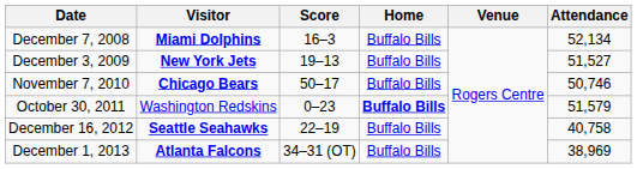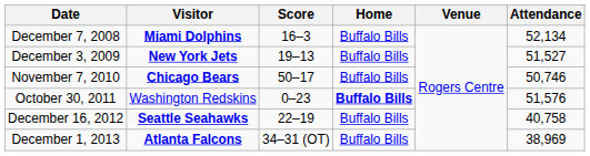 <table class="wikitable">
 <tr>
 <th>Date</th>
 <th>Visitor</th>
 <th>Score</th>
 <th>Home</th>
 <th>Venue</th>
 <th>Attendance</th>
 </tr>
 <tr align="center">
 <td>December 7, 2008</td>
 <td><strong><a href='#'>Miami Dolphins</a></strong></td>
 <td>16–3</td>
 <td><a href='#'>Buffalo Bills</a></td>
 <td rowspan="6"><a href='#'>Rogers Centre</a></td>
 <td>52,134</td>
 </tr>
 <tr align="center">
 <td>December 3, 2009</td>
 <td><strong><a href='#'>New York Jets</a></strong></td>
 <td>19–13</td>
 <td><a href='#'>Buffalo Bills</a></td>
 <td>51,527</td>
 </tr>
 <tr align="center">
 <td>November 7, 2010</td>
 <td><strong><a href='#'>Chicago Bears</a></strong></td>
 <td>50–17</td>
 <td><a href='#'>Buffalo Bills</a></td>
 <td>50,746</td>
 </tr>
 <tr align="center">
 <td>October 30, 2011</td>
 <td><a href='#'>Washington Redskins</a></td>
 <td>0–23</td>
 <td><strong><a href='#'>Buffalo Bills</a></strong></td>
-<td>51,579</td>
+<td>51,576</td>
 </tr>
 <tr align="center">
 <td>December 16, 2012</td>
 <td><strong><a href='#'>Seattle Seahawks</a></strong></td>
 <td>22–19</td>
 <td><a href='#'>Buffalo Bills</a></td>
 <td>40,758</td>
 </tr>
 <tr align="center">
 <td>December 1, 2013</td>
 <td><strong><a href='#'>Atlanta Falcons</a></strong></td>
 <td>34–31 (OT)</td>
 <td><a href='#'>Buffalo Bills</a></td>
 <td>38,969</td>
 </tr>
 </table>
